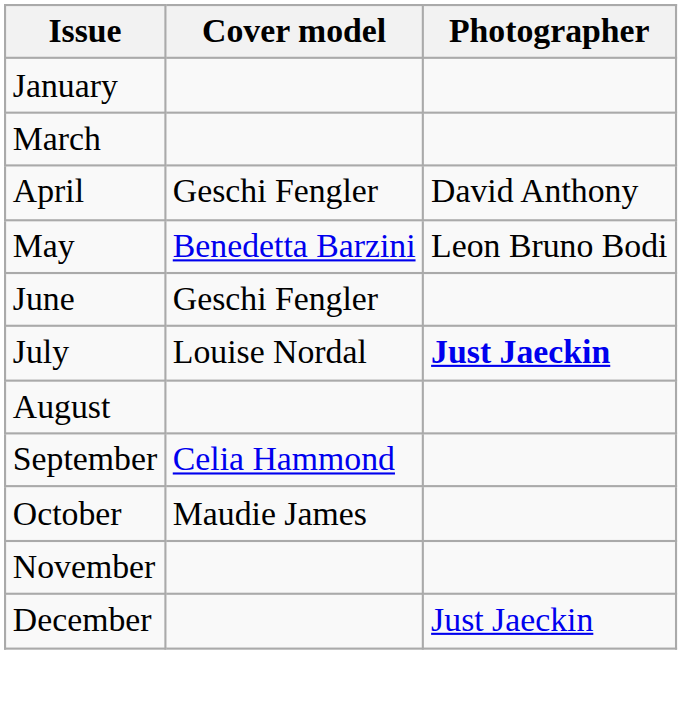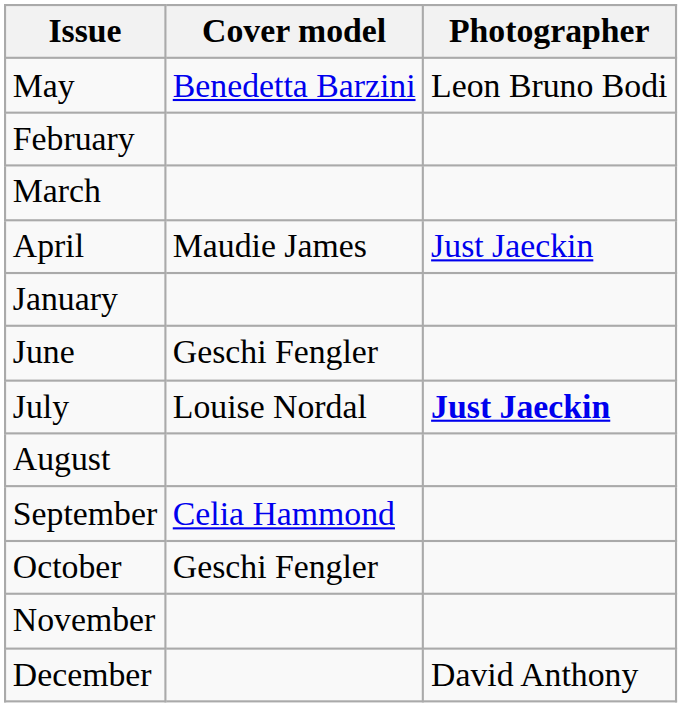 <table class="sortable wikitable">
 <tr>
 <th>Issue</th>
 <th>Cover model</th>
 <th>Photographer</th>
 </tr>
 <tr>
-<td>January</td>
+<td>May</td>
+<td><a href='#'>Benedetta Barzini</a></td>
+<td>Leon Bruno Bodi</td>
+</tr>
+<tr>
+<td>February</td>
 <td></td>
 <td></td>
 </tr>
 <tr>
 <td>March</td>
 <td></td>
 <td></td>
 </tr>
 <tr>
 <td>April</td>
-<td>Geschi Fengler</td>
-<td>David Anthony</td>
+<td>Maudie James</td>
+<td><a href='#'>Just Jaeckin</a></td>
 </tr>
 <tr>
-<td>May</td>
-<td><a href='#'>Benedetta Barzini</a></td>
-<td>Leon Bruno Bodi</td>
+<td>January</td>
+<td></td>
+<td></td>
 </tr>
 <tr>
 <td>June</td>
 <td>Geschi Fengler</td>
 <td></td>
 </tr>
 <tr>
 <td>July</td>
 <td>Louise Nordal</td>
 <td><strong><a href='#'>Just Jaeckin</a></strong></td>
 </tr>
 <tr>
 <td>August</td>
 <td></td>
 <td></td>
 </tr>
 <tr>
 <td>September</td>
 <td><a href='#'>Celia Hammond</a></td>
 <td></td>
 </tr>
 <tr>
 <td>October</td>
-<td>Maudie James</td>
+<td>Geschi Fengler</td>
 <td></td>
 </tr>
 <tr>
 <td>November</td>
 <td></td>
 <td></td>
 </tr>
 <tr>
 <td>December</td>
 <td></td>
-<td><a href='#'>Just Jaeckin</a></td>
+<td>David Anthony</td>
 </tr>
 </table>
